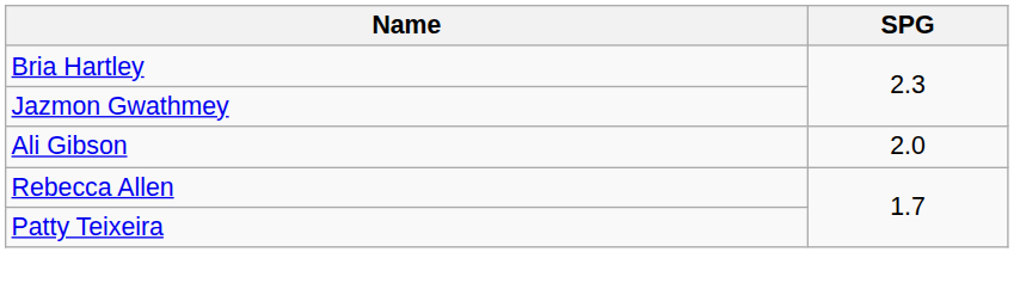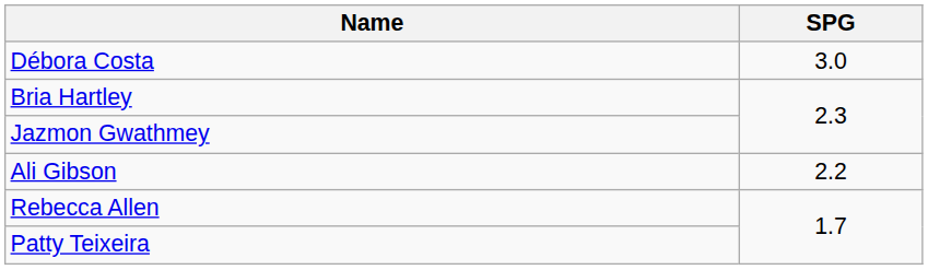 <table class=wikitable width="50%">
 <tr>
 <th width="80%">Name</th>
 <th width="20%">SPG</th>
+</tr>
+<tr>
+<td> <a href='#'>Débora Costa</a></td>
+<td align=center>3.0</td>
 </tr>
 <tr>
 <td> <a href='#'>Bria Hartley</a></td>
 <td align=center rowspan=2>2.3</td>
 </tr>
 <tr>
 <td> <a href='#'>Jazmon Gwathmey</a></td>
 </tr>
 <tr>
 <td> <a href='#'>Ali Gibson</a></td>
-<td align=center>2.0</td>
+<td align=center>2.2</td>
 </tr>
 <tr>
 <td> <a href='#'>Rebecca Allen</a></td>
 <td align=center rowspan=2>1.7</td>
 </tr>
 <tr>
 <td> <a href='#'>Patty Teixeira</a></td>
 </tr>
 </table>
